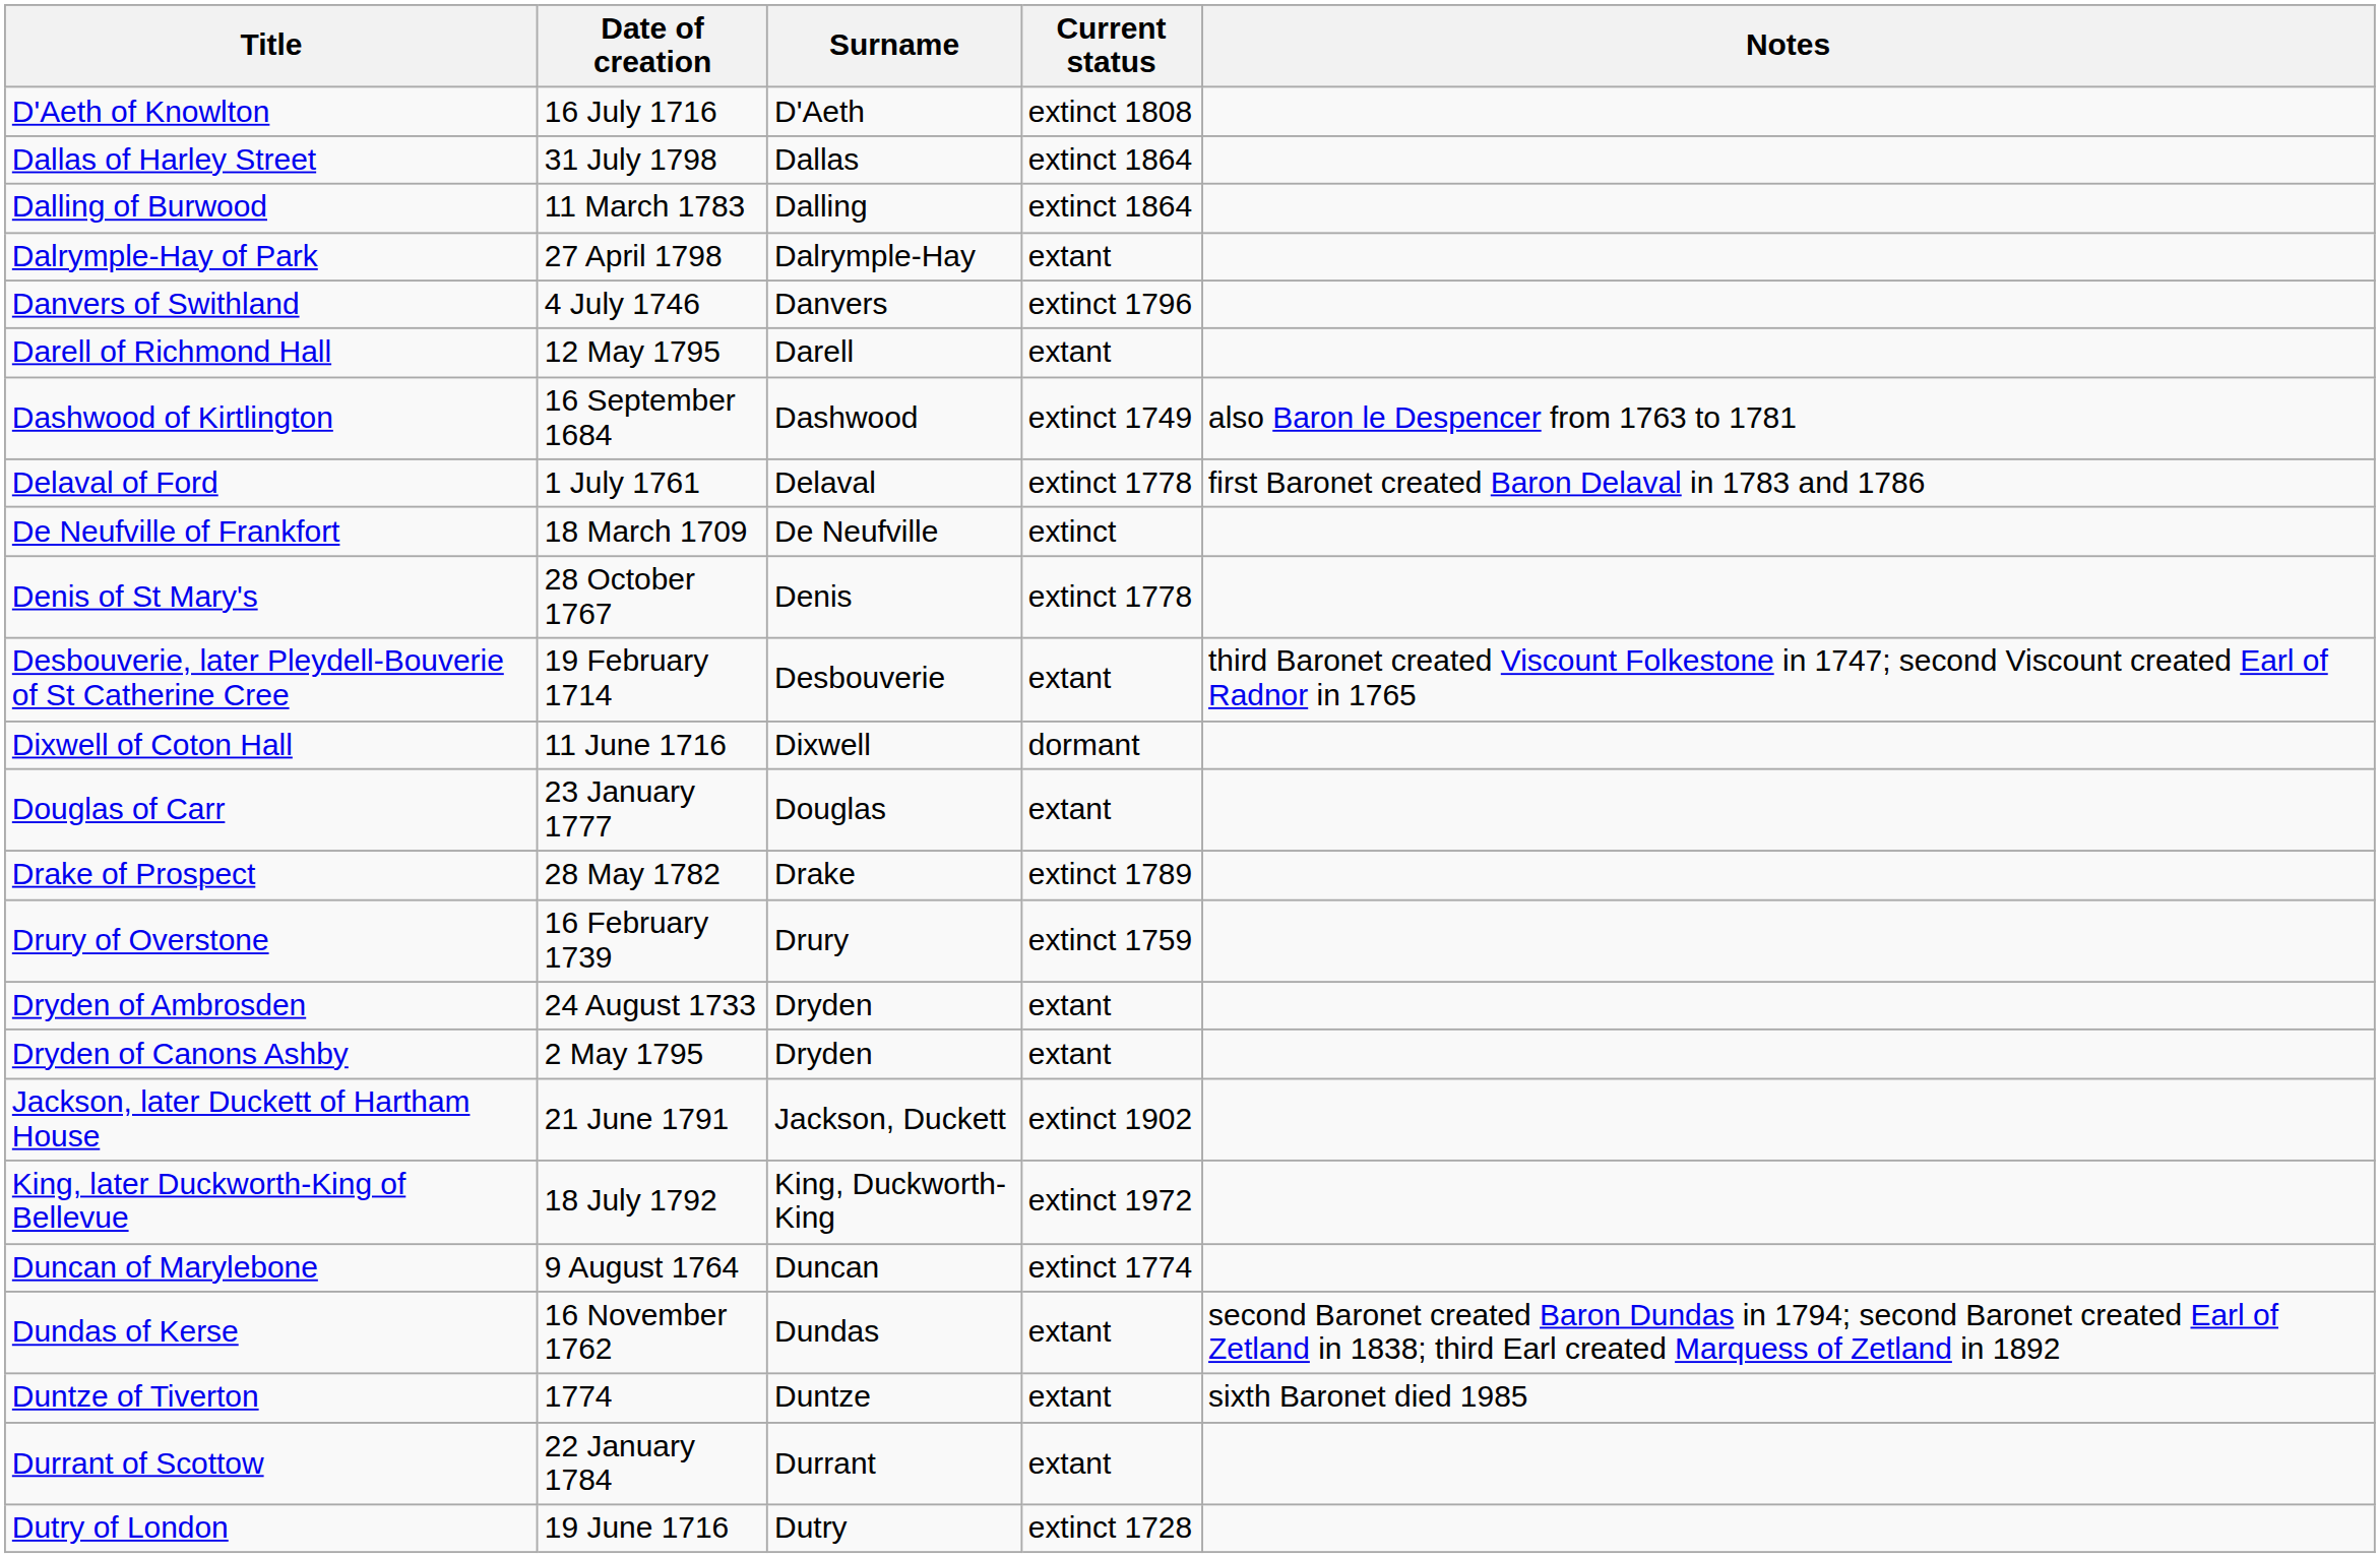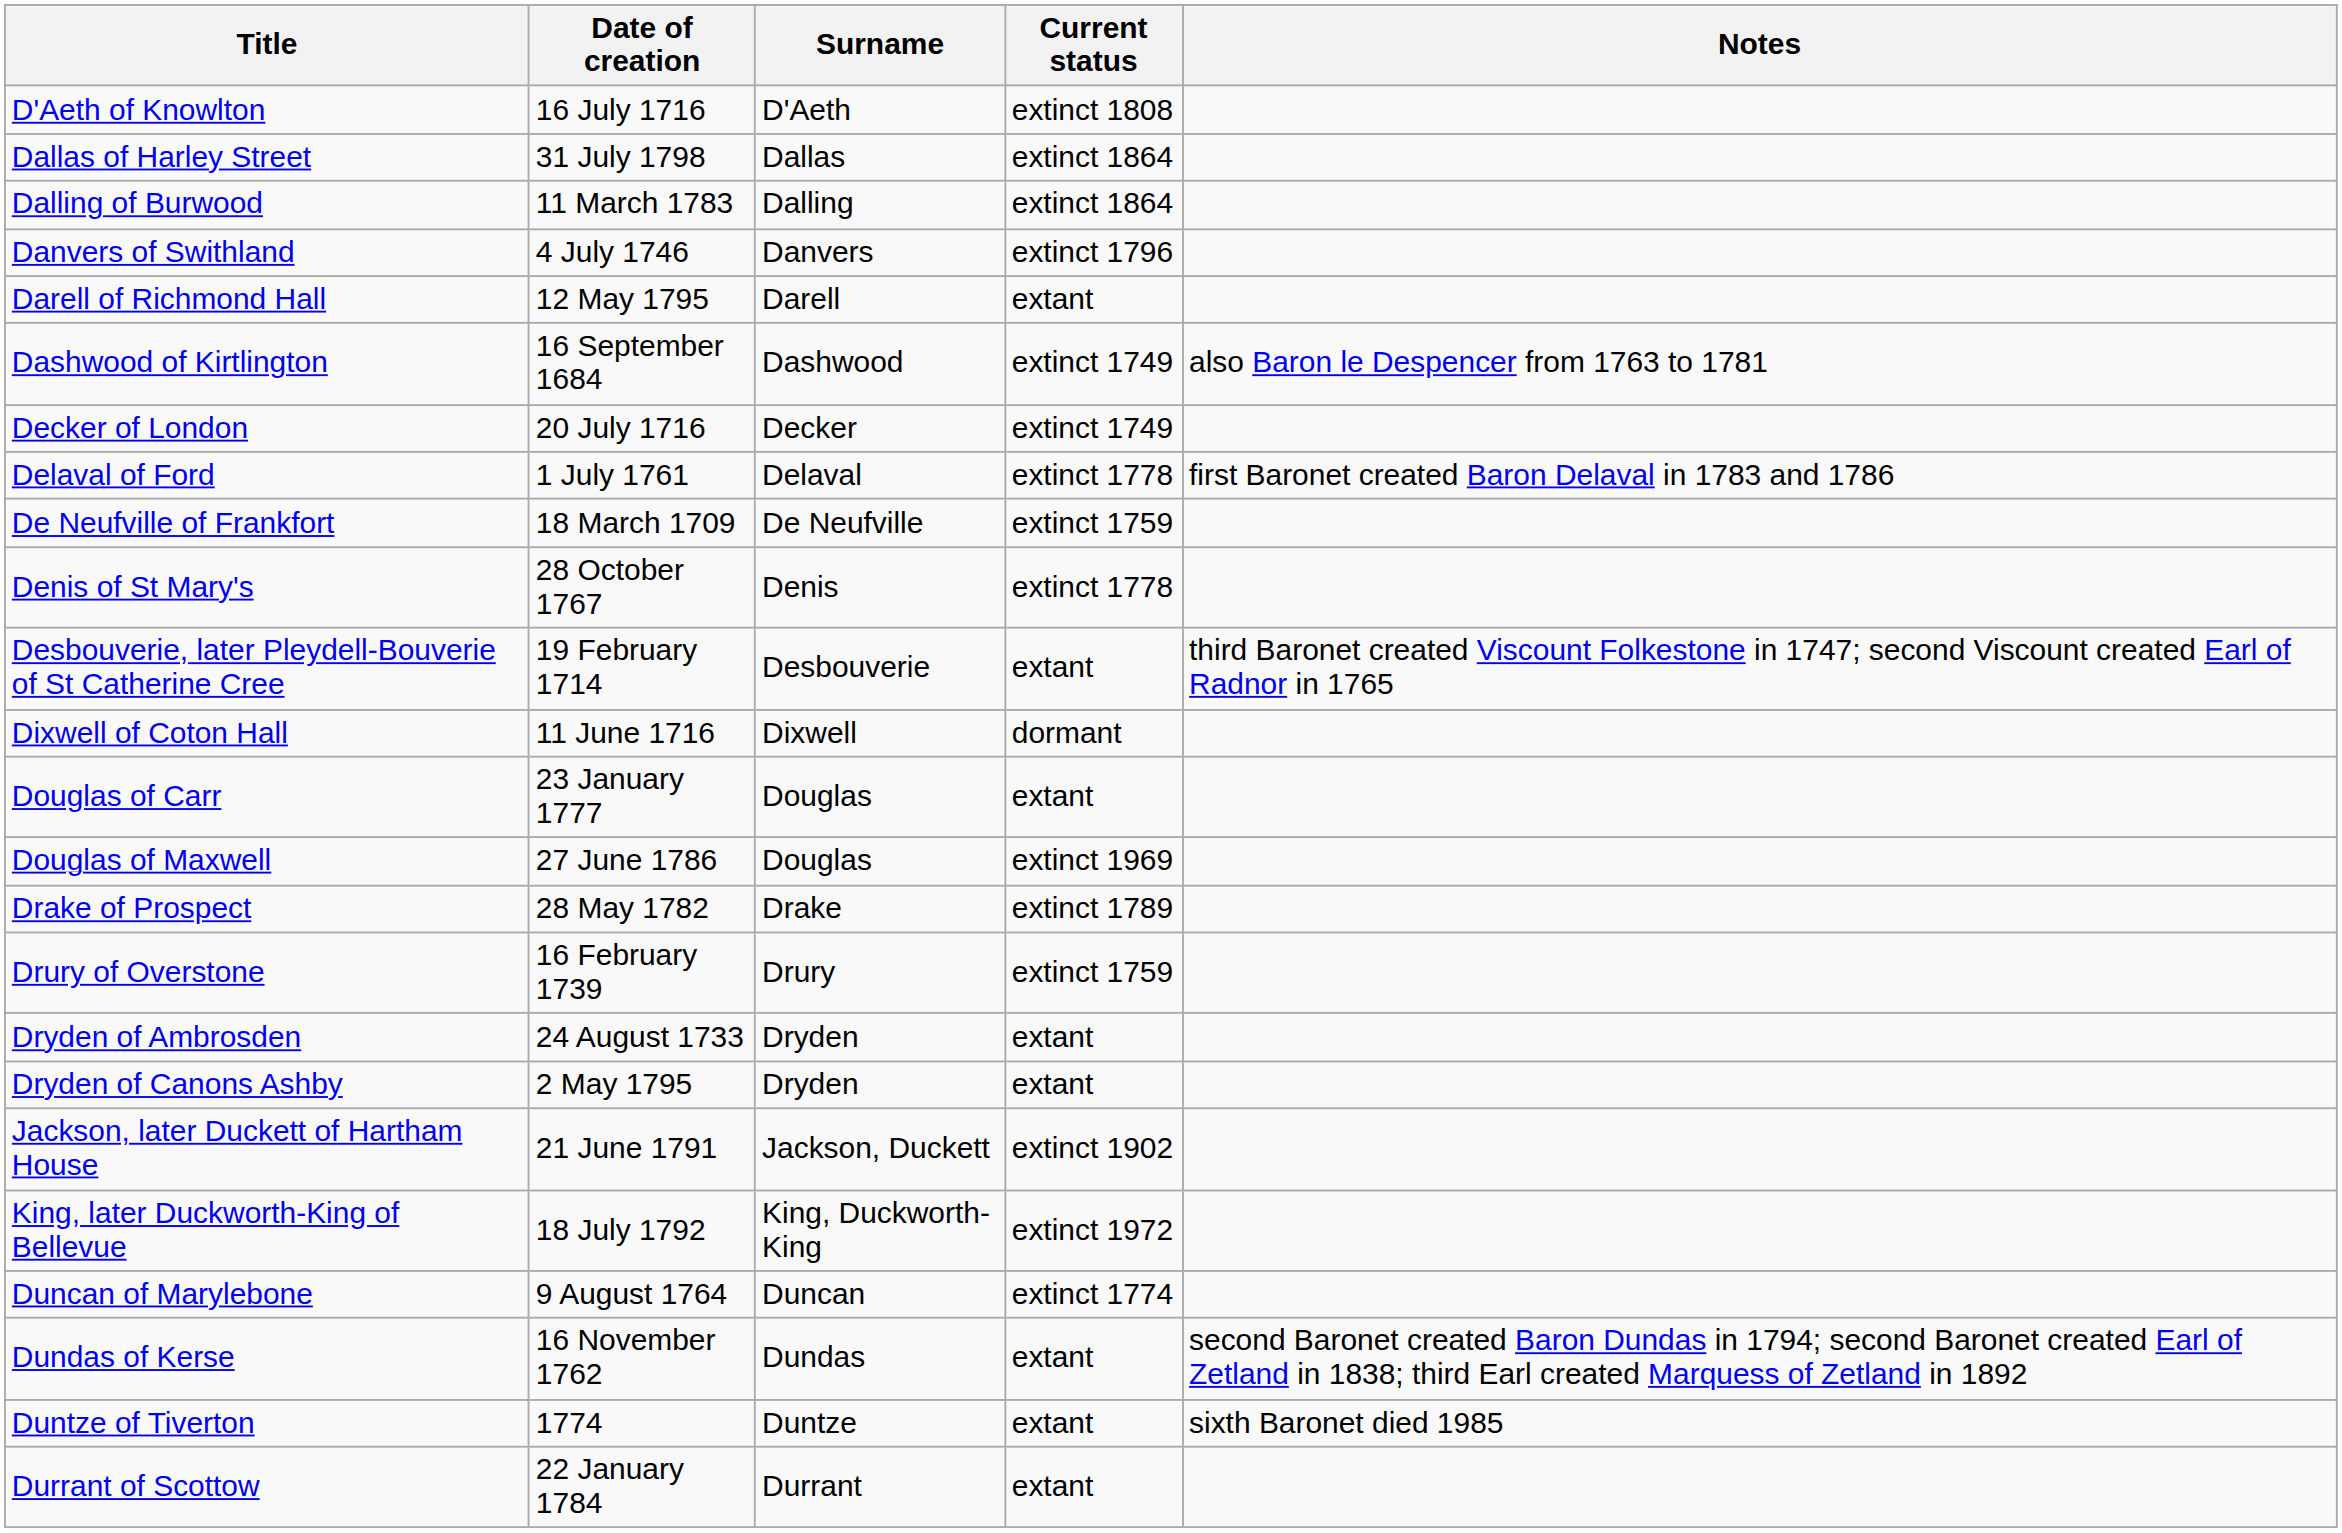 <table class="wikitable">
 <tr>
 <th>Title</th>
 <th>Date of creation</th>
 <th>Surname</th>
 <th>Current status</th>
 <th>Notes</th>
 </tr>
 <tr>
 <td><a href='#'>D'Aeth of Knowlton</a></td>
 <td>16 July 1716</td>
 <td>D'Aeth</td>
 <td>extinct 1808</td>
 <td></td>
 </tr>
 <tr>
 <td><a href='#'>Dallas of Harley Street</a></td>
 <td>31 July 1798</td>
 <td>Dallas</td>
 <td>extinct 1864</td>
 <td></td>
 </tr>
 <tr>
 <td><a href='#'>Dalling of Burwood</a></td>
 <td>11 March 1783</td>
 <td>Dalling</td>
 <td>extinct 1864</td>
 <td></td>
 </tr>
 <tr>
-<td><a href='#'>Dalrymple-Hay of Park</a></td>
-<td>27 April 1798</td>
-<td>Dalrymple-Hay</td>
-<td>extant</td>
-<td></td>
-</tr>
-<tr>
 <td><a href='#'>Danvers of Swithland</a></td>
 <td>4 July 1746</td>
 <td>Danvers</td>
 <td>extinct 1796</td>
 <td></td>
 </tr>
 <tr>
 <td><a href='#'>Darell of Richmond Hall</a></td>
 <td>12 May 1795</td>
 <td>Darell</td>
 <td>extant</td>
 <td></td>
 </tr>
 <tr>
 <td><a href='#'>Dashwood of Kirtlington</a></td>
 <td>16 September 1684</td>
 <td>Dashwood</td>
 <td>extinct 1749</td>
 <td>also <a href='#'>Baron le Despencer</a> from 1763 to 1781</td>
 </tr>
 <tr>
+<td><a href='#'>Decker of London</a></td>
+<td>20 July 1716</td>
+<td>Decker</td>
+<td>extinct 1749</td>
+<td></td>
+</tr>
+<tr>
 <td><a href='#'>Delaval of Ford</a></td>
 <td>1 July 1761</td>
 <td>Delaval</td>
 <td>extinct 1778</td>
 <td>first Baronet created <a href='#'>Baron Delaval</a> in 1783 and 1786</td>
 </tr>
 <tr>
 <td><a href='#'>De Neufville of Frankfort</a></td>
 <td>18 March 1709</td>
 <td>De Neufville</td>
-<td>extinct</td>
+<td>extinct 1759</td>
 <td></td>
 </tr>
 <tr>
 <td><a href='#'>Denis of St Mary's</a></td>
 <td>28 October 1767</td>
 <td>Denis</td>
 <td>extinct 1778</td>
 <td></td>
 </tr>
 <tr>
 <td><a href='#'>Desbouverie, later Pleydell-Bouverie of St Catherine Cree</a></td>
 <td>19 February 1714</td>
 <td>Desbouverie</td>
 <td>extant</td>
 <td>third Baronet created <a href='#'>Viscount Folkestone</a> in 1747; second Viscount created <a href='#'>Earl of Radnor</a> in 1765</td>
 </tr>
 <tr>
 <td><a href='#'>Dixwell of Coton Hall</a></td>
 <td>11 June 1716</td>
 <td>Dixwell</td>
 <td>dormant</td>
 <td></td>
 </tr>
 <tr>
 <td><a href='#'>Douglas of Carr</a></td>
 <td>23 January 1777</td>
 <td>Douglas</td>
 <td>extant</td>
+<td></td>
+</tr>
+<tr>
+<td><a href='#'>Douglas of Maxwell</a></td>
+<td>27 June 1786</td>
+<td>Douglas</td>
+<td>extinct 1969</td>
 <td></td>
 </tr>
 <tr>
 <td><a href='#'>Drake of Prospect</a></td>
 <td>28 May 1782</td>
 <td>Drake</td>
 <td>extinct 1789</td>
 <td></td>
 </tr>
 <tr>
 <td><a href='#'>Drury of Overstone</a></td>
 <td>16 February 1739</td>
 <td>Drury</td>
 <td>extinct 1759</td>
 <td></td>
 </tr>
 <tr>
 <td><a href='#'>Dryden of Ambrosden</a></td>
 <td>24 August 1733</td>
 <td>Dryden</td>
 <td>extant</td>
 <td></td>
 </tr>
 <tr>
 <td><a href='#'>Dryden of Canons Ashby</a></td>
 <td>2 May 1795</td>
 <td>Dryden</td>
 <td>extant</td>
 <td></td>
 </tr>
 <tr>
 <td><a href='#'>Jackson, later Duckett of Hartham House</a></td>
 <td>21 June 1791</td>
 <td>Jackson, Duckett</td>
 <td>extinct 1902</td>
 <td></td>
 </tr>
 <tr>
 <td><a href='#'>King, later Duckworth-King of Bellevue</a></td>
 <td>18 July 1792</td>
 <td>King, Duckworth-King</td>
 <td>extinct 1972</td>
 <td></td>
 </tr>
 <tr>
 <td><a href='#'>Duncan of Marylebone</a></td>
 <td>9 August 1764</td>
 <td>Duncan</td>
 <td>extinct 1774</td>
 <td></td>
 </tr>
 <tr>
 <td><a href='#'>Dundas of Kerse</a></td>
 <td>16 November 1762</td>
 <td>Dundas</td>
 <td>extant</td>
 <td>second Baronet created <a href='#'>Baron Dundas</a> in 1794; second Baronet created <a href='#'>Earl of Zetland</a> in 1838; third Earl created <a href='#'>Marquess of Zetland</a> in 1892</td>
 </tr>
 <tr>
 <td><a href='#'>Duntze of Tiverton</a></td>
 <td>1774</td>
 <td>Duntze</td>
 <td>extant</td>
 <td>sixth Baronet died 1985</td>
 </tr>
 <tr>
 <td><a href='#'>Durrant of Scottow</a></td>
 <td>22 January 1784</td>
 <td>Durrant</td>
 <td>extant</td>
 <td></td>
 </tr>
-<tr>
-<td><a href='#'>Dutry of London</a></td>
-<td>19 June 1716</td>
-<td>Dutry</td>
-<td>extinct 1728</td>
-<td></td>
-</tr>
 </table>
